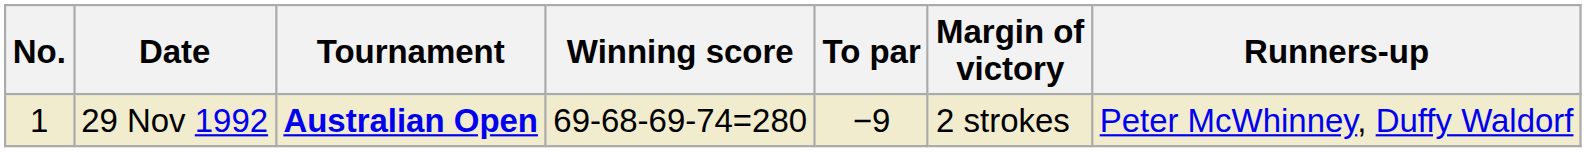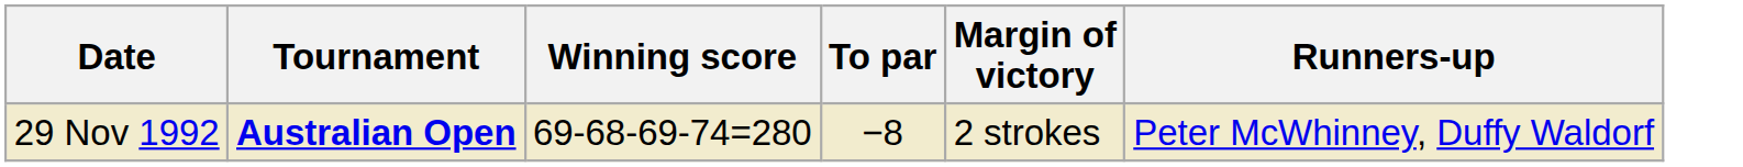 <table class="wikitable" style="font-size:95%;">
 <tr>
-<th>No.</th>
 <th>Date</th>
 <th>Tournament</th>
 <th>Winning score</th>
 <th>To par</th>
 <th>Margin of<br>victory</th>
 <th>Runners-up</th>
 </tr>
 <tr style="background:#f2ecce;">
-<td align=center>1</td>
 <td align=right>29 Nov <a href='#'>1992</a></td>
 <td><strong><a href='#'>Australian Open</a></strong></td>
 <td align=right>69-68-69-74=280</td>
-<td align=center>−9</td>
+<td align=center>−8</td>
 <td>2 strokes</td>
 <td> <a href='#'>Peter McWhinney</a>,  <a href='#'>Duffy Waldorf</a></td>
 </tr>
 </table>
